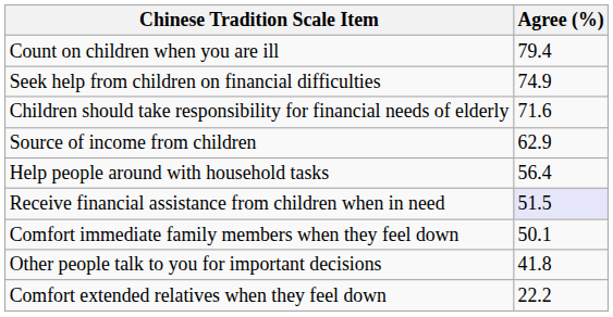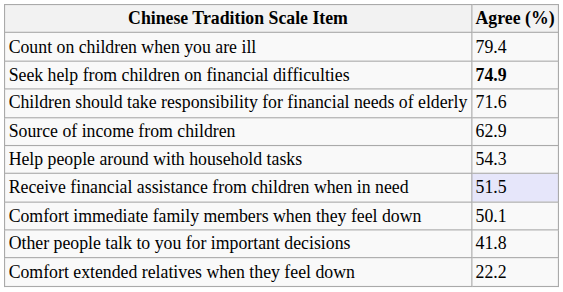 <table class="wikitable" border="1">
 <tr>
 <th>Chinese Tradition Scale Item</th>
 <th>Agree (%)</th>
 </tr>
 <tr>
 <td>Count on children when you are ill</td>
 <td>79.4</td>
 </tr>
 <tr>
 <td>Seek help from children on financial difficulties</td>
-<td>74.9</td>
+<td><strong>74.9</strong></td>
 </tr>
 <tr>
 <td>Children should take responsibility for financial needs of elderly</td>
 <td>71.6</td>
 </tr>
 <tr>
 <td>Source of income from children</td>
 <td>62.9</td>
 </tr>
 <tr>
 <td>Help people around with household tasks</td>
-<td>56.4</td>
+<td>54.3</td>
 </tr>
 <tr>
 <td>Receive financial assistance from children when in need</td>
 <td style="background: lavender;">51.5</td>
 </tr>
 <tr>
 <td>Comfort immediate family members when they feel down</td>
 <td>50.1</td>
 </tr>
 <tr>
 <td>Other people talk to you for important decisions</td>
 <td>41.8</td>
 </tr>
 <tr>
 <td>Comfort extended relatives when they feel down</td>
 <td>22.2</td>
 </tr>
 </table>
